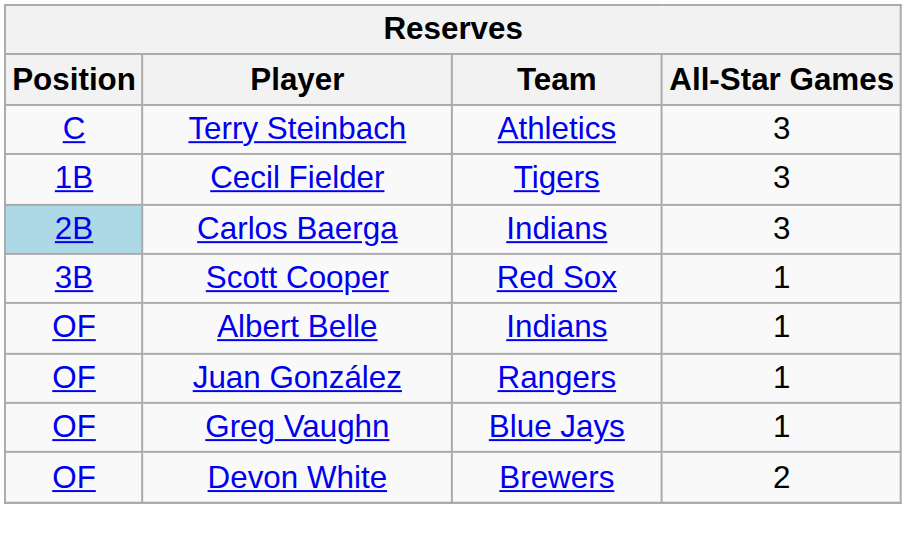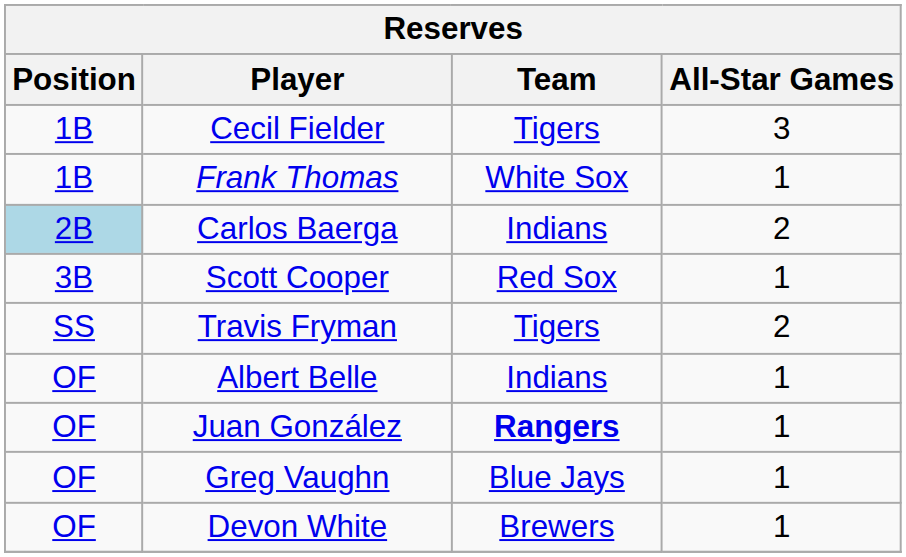 <table class="wikitable" style="font-size: 100%; text-align:center;">
 <tr>
 <th colspan="4">Reserves</th>
 </tr>
 <tr>
 <th>Position</th>
 <th width="150">Player</th>
 <th width="100">Team</th>
 <th>All-Star Games</th>
 </tr>
 <tr>
-<td><a href='#'>C</a></td>
-<td><a href='#'>Terry Steinbach</a></td>
-<td><a href='#'>Athletics</a></td>
-<td>3</td>
-</tr>
-<tr>
 <td><a href='#'>1B</a></td>
 <td><a href='#'>Cecil Fielder</a></td>
 <td><a href='#'>Tigers</a></td>
 <td>3</td>
 </tr>
 <tr>
+<td><a href='#'>1B</a></td>
+<td><em><a href='#'>Frank Thomas</a></em></td>
+<td><a href='#'>White Sox</a></td>
+<td>1</td>
+</tr>
+<tr>
 <td style="background: lightblue;"><a href='#'>2B</a></td>
 <td><a href='#'>Carlos Baerga</a></td>
 <td><a href='#'>Indians</a></td>
-<td>3</td>
+<td>2</td>
 </tr>
 <tr>
 <td><a href='#'>3B</a></td>
 <td><a href='#'>Scott Cooper</a></td>
 <td><a href='#'>Red Sox</a></td>
 <td>1</td>
+</tr>
+<tr>
+<td><a href='#'>SS</a></td>
+<td><a href='#'>Travis Fryman</a></td>
+<td><a href='#'>Tigers</a></td>
+<td>2</td>
 </tr>
 <tr>
 <td><a href='#'>OF</a></td>
 <td><a href='#'>Albert Belle</a></td>
 <td><a href='#'>Indians</a></td>
 <td>1</td>
 </tr>
 <tr>
 <td><a href='#'>OF</a></td>
 <td><a href='#'>Juan González</a></td>
-<td><a href='#'>Rangers</a></td>
+<td><strong><a href='#'>Rangers</a></strong></td>
 <td>1</td>
 </tr>
 <tr>
 <td><a href='#'>OF</a></td>
 <td><a href='#'>Greg Vaughn</a></td>
 <td><a href='#'>Blue Jays</a></td>
 <td>1</td>
 </tr>
 <tr>
 <td><a href='#'>OF</a></td>
 <td><a href='#'>Devon White</a></td>
 <td><a href='#'>Brewers</a></td>
-<td>2</td>
+<td>1</td>
 </tr>
 <tr>
 </tr>
 </table>
